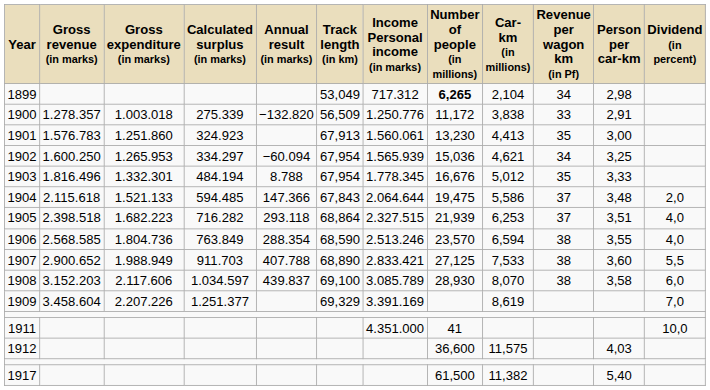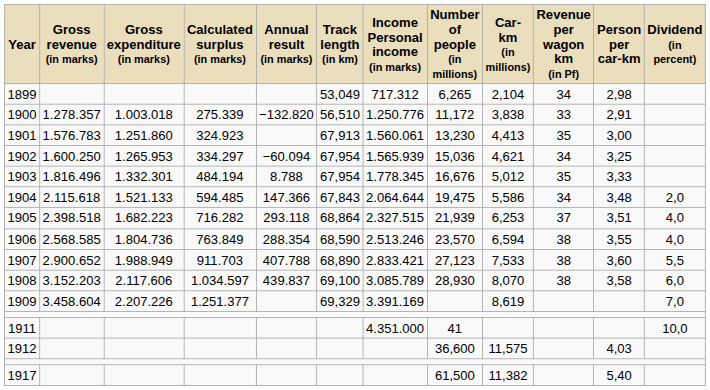 <table class="wikitable" style="font-size:95%; text-align:center;">
 <tr>
 <th style="background:#EADEBD;">Year</th>
 <th style="background:#EADEBD;">Gross <br>revenue<br><small>(in marks)</small></th>
 <th style="background:#EADEBD;">Gross <br>expenditure<br><small>(in marks)</small></th>
 <th style="background:#EADEBD;">Calculated<br>surplus<br><small>(in marks)</small></th>
 <th style="background:#EADEBD;">Annual <br>result<br><small>(in marks)</small></th>
 <th style="background:#EADEBD;">Track length<br><small>(in km)</small></th>
 <th style="background:#EADEBD;">Income<br>Personal income<br><small>(in marks)</small></th>
 <th style="background:#EADEBD;">Number<br>of people<br><small>(in millions)</small></th>
 <th style="background:#EADEBD;">Car-km<br><small>(in millions)</small></th>
 <th style="background:#EADEBD;">Revenue per<br>wagon km<br><small>(in Pf)</small></th>
 <th style="background:#EADEBD;">Person per<br>car-km</th>
 <th style="background:#EADEBD;">Dividend<br><small>(in percent)</small></th>
 </tr>
 <tr>
 <td>1899</td>
 <td></td>
 <td></td>
 <td></td>
 <td></td>
 <td>53,049</td>
 <td>717.312</td>
-<td><strong>6,265</strong></td>
+<td>6,265</td>
 <td>2,104</td>
 <td>34</td>
 <td>2,98</td>
 <td></td>
 </tr>
 <tr>
 <td>1900</td>
 <td>1.278.357</td>
 <td>1.003.018</td>
 <td>275.339</td>
 <td>−132.820</td>
-<td>56,509</td>
+<td>56,510</td>
 <td>1.250.776</td>
 <td>11,172</td>
 <td>3,838</td>
 <td>33</td>
 <td>2,91</td>
 <td></td>
 </tr>
 <tr>
 <td>1901</td>
 <td>1.576.783</td>
 <td>1.251.860</td>
 <td>324.923</td>
 <td></td>
 <td>67,913</td>
 <td>1.560.061</td>
 <td>13,230</td>
 <td>4,413</td>
 <td>35</td>
 <td>3,00</td>
 <td></td>
 </tr>
 <tr>
 <td>1902</td>
 <td>1.600.250</td>
 <td>1.265.953</td>
 <td>334.297</td>
 <td>−60.094</td>
 <td>67,954</td>
 <td>1.565.939</td>
 <td>15,036</td>
 <td>4,621</td>
 <td>34</td>
 <td>3,25</td>
 <td></td>
 </tr>
 <tr>
 <td>1903</td>
 <td>1.816.496</td>
 <td>1.332.301</td>
 <td>484.194</td>
 <td>8.788</td>
 <td>67,954</td>
 <td>1.778.345</td>
 <td>16,676</td>
 <td>5,012</td>
 <td>35</td>
 <td>3,33</td>
 <td></td>
 </tr>
 <tr>
 <td>1904</td>
 <td>2.115.618</td>
 <td>1.521.133</td>
 <td>594.485</td>
 <td>147.366</td>
 <td>67,843</td>
 <td>2.064.644</td>
 <td>19,475</td>
 <td>5,586</td>
-<td>37</td>
+<td>34</td>
 <td>3,48</td>
 <td>2,0</td>
 </tr>
 <tr>
 <td>1905</td>
 <td>2.398.518</td>
 <td>1.682.223</td>
 <td>716.282</td>
 <td>293.118</td>
 <td>68,864</td>
 <td>2.327.515</td>
 <td>21,939</td>
 <td>6,253</td>
 <td>37</td>
 <td>3,51</td>
 <td>4,0</td>
 </tr>
 <tr>
 <td>1906</td>
 <td>2.568.585</td>
 <td>1.804.736</td>
 <td>763.849</td>
 <td>288.354</td>
 <td>68,590</td>
 <td>2.513.246</td>
 <td>23,570</td>
 <td>6,594</td>
 <td>38</td>
 <td>3,55</td>
 <td>4,0</td>
 </tr>
 <tr>
 <td>1907</td>
 <td>2.900.652</td>
 <td>1.988.949</td>
 <td>911.703</td>
 <td>407.788</td>
 <td>68,890</td>
 <td>2.833.421</td>
-<td>27,125</td>
+<td>27,123</td>
 <td>7,533</td>
 <td>38</td>
 <td>3,60</td>
 <td>5,5</td>
 </tr>
 <tr>
 <td>1908</td>
 <td>3.152.203</td>
 <td>2.117.606</td>
 <td>1.034.597</td>
 <td>439.837</td>
 <td>69,100</td>
 <td>3.085.789</td>
 <td>28,930</td>
 <td>8,070</td>
 <td>38</td>
 <td>3,58</td>
 <td>6,0</td>
 </tr>
 <tr>
 <td>1909</td>
 <td>3.458.604</td>
 <td>2.207.226</td>
 <td>1.251.377</td>
 <td></td>
 <td>69,329</td>
 <td>3.391.169</td>
 <td></td>
 <td>8,619</td>
 <td></td>
 <td></td>
 <td>7,0</td>
 </tr>
 <tr>
 <td colspan="12"></td>
 </tr>
 <tr>
 <td>1911</td>
 <td></td>
 <td></td>
 <td></td>
 <td></td>
 <td></td>
 <td>4.351.000</td>
 <td>41</td>
 <td></td>
 <td></td>
 <td></td>
 <td>10,0</td>
 </tr>
 <tr>
 <td>1912</td>
 <td></td>
 <td></td>
 <td></td>
 <td></td>
 <td></td>
 <td></td>
 <td>36,600</td>
 <td>11,575</td>
 <td></td>
 <td>4,03</td>
 <td></td>
 </tr>
 <tr>
 <td colspan="12"></td>
 </tr>
 <tr>
 <td>1917</td>
 <td></td>
 <td></td>
 <td></td>
 <td></td>
 <td></td>
 <td></td>
 <td>61,500</td>
 <td>11,382</td>
 <td></td>
 <td>5,40</td>
 <td></td>
 </tr>
 </table>
